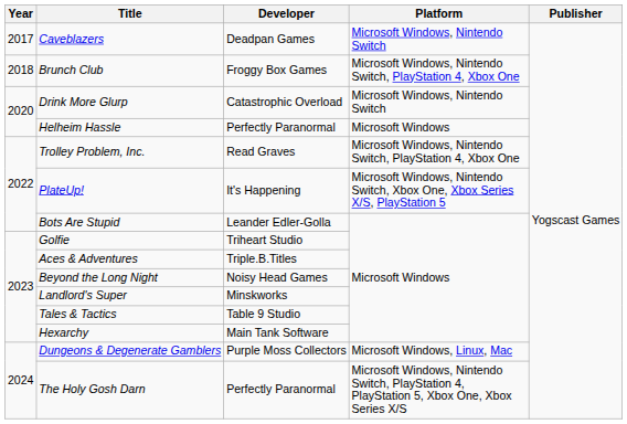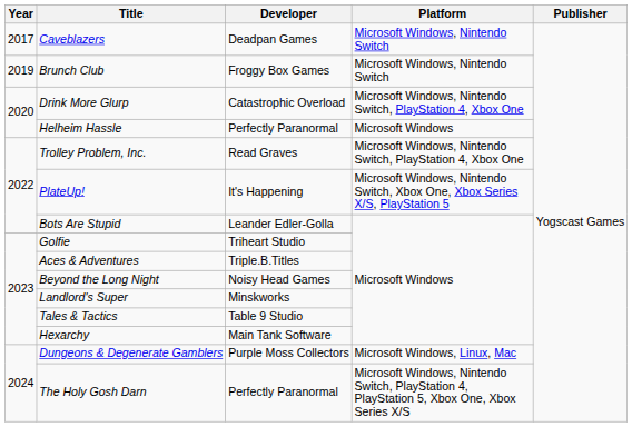 <table class="wikitable" style="margin-left: auto; margin-right: auto; border: none;">
 <tr>
 <th scope="col">Year</th>
 <th scope="col">Title</th>
 <th scope="col">Developer</th>
 <th scope="col" width=240>Platform</th>
 <th scope="col">Publisher</th>
 </tr>
 <tr>
 <td>2017</td>
 <td><em><a href='#'>Caveblazers</a></em></td>
 <td rowspan="1">Deadpan Games</td>
 <td><a href='#'>Microsoft Windows</a>, <a href='#'>Nintendo Switch</a></td>
 <td rowspan="15">Yogscast Games</td>
 </tr>
 <tr>
-<td>2018</td>
+<td>2019</td>
 <td><em>Brunch Club</em></td>
 <td rowspan="1">Froggy Box Games</td>
-<td>Microsoft Windows, Nintendo Switch, <a href='#'>PlayStation 4</a>, <a href='#'>Xbox One</a></td>
+<td>Microsoft Windows, Nintendo Switch</td>
 </tr>
 <tr>
 <td rowspan="2">2020</td>
 <td><em>Drink More Glurp</em></td>
 <td rowspan="1">Catastrophic Overload</td>
-<td>Microsoft Windows, Nintendo Switch</td>
+<td>Microsoft Windows, Nintendo Switch, <a href='#'>PlayStation 4</a>, <a href='#'>Xbox One</a></td>
 </tr>
 <tr>
 <td><em>Helheim Hassle</em></td>
 <td rowspan="1">Perfectly Paranormal</td>
 <td>Microsoft Windows</td>
 </tr>
 <tr>
 <td rowspan="3">2022</td>
 <td><em>Trolley Problem, Inc.</em></td>
 <td rowspan="1">Read Graves</td>
 <td>Microsoft Windows, Nintendo Switch, PlayStation 4, Xbox One</td>
 </tr>
 <tr>
 <td><em><a href='#'>PlateUp!</a></em></td>
 <td rowspan="1">It's Happening</td>
 <td>Microsoft Windows, Nintendo Switch, Xbox One, <a href='#'>Xbox Series X/S</a>, <a href='#'>PlayStation 5</a></td>
 </tr>
 <tr>
 <td><em>Bots Are Stupid</em></td>
 <td rowspan="1">Leander Edler-Golla</td>
 <td rowspan="7">Microsoft Windows</td>
 </tr>
 <tr>
 <td rowspan="6">2023</td>
 <td><em>Golfie</em></td>
 <td rowspan="1">Triheart Studio</td>
 </tr>
 <tr>
 <td><em>Aces & Adventures</em></td>
 <td rowspan="1">Triple.B.Titles</td>
 </tr>
 <tr>
 <td><em>Beyond the Long Night</em></td>
 <td rowspan="1">Noisy Head Games</td>
 </tr>
 <tr>
 <td><em>Landlord's Super</em></td>
 <td rowspan="1">Minskworks</td>
 </tr>
 <tr>
 <td><em>Tales & Tactics</em></td>
 <td rowspan="1">Table 9 Studio</td>
 </tr>
 <tr>
 <td><em>Hexarchy</em></td>
 <td rowspan="1">Main Tank Software</td>
 </tr>
 <tr>
 <td rowspan="2">2024</td>
 <td><em><a href='#'>Dungeons & Degenerate Gamblers</a></em></td>
 <td>Purple Moss Collectors</td>
 <td>Microsoft Windows, <a href='#'>Linux</a>, <a href='#'>Mac</a></td>
 </tr>
 <tr>
 <td><em>The Holy Gosh Darn</em></td>
 <td>Perfectly Paranormal</td>
 <td>Microsoft Windows, Nintendo Switch, PlayStation 4, PlayStation 5, Xbox One, Xbox Series X/S</td>
 </tr>
 </table>
